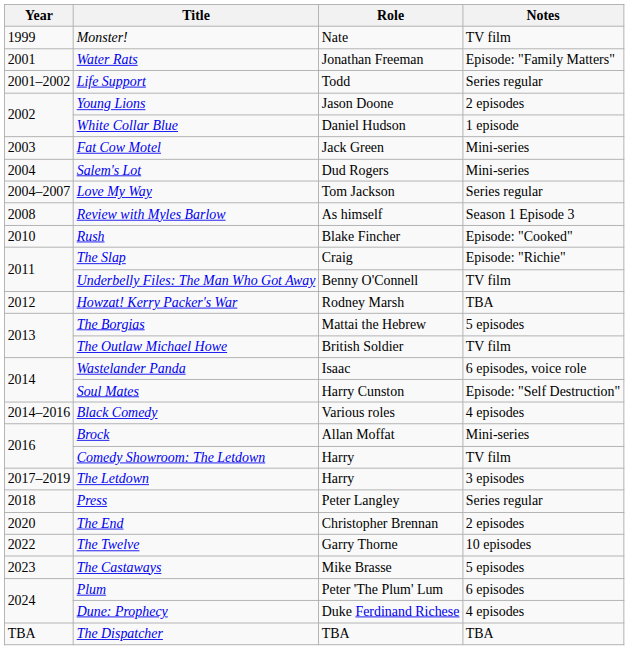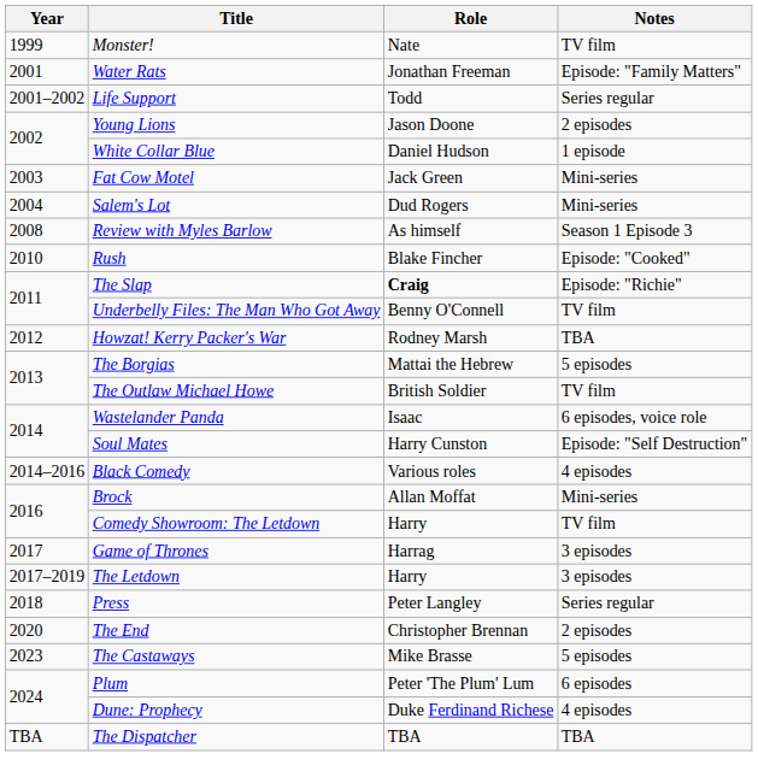 <table class="wikitable sortable">
 <tr>
 <th>Year</th>
 <th>Title</th>
 <th>Role</th>
 <th class="unsortable">Notes</th>
 </tr>
 <tr>
 <td>1999</td>
 <td><em>Monster!</em></td>
 <td>Nate</td>
 <td>TV film</td>
 </tr>
 <tr>
 <td>2001</td>
 <td><em><a href='#'>Water Rats</a></em></td>
 <td>Jonathan Freeman</td>
 <td>Episode: "Family Matters"</td>
 </tr>
 <tr>
 <td>2001–2002</td>
 <td><em><a href='#'>Life Support</a></em></td>
 <td>Todd</td>
 <td>Series regular</td>
 </tr>
 <tr>
 <td rowspan="2">2002</td>
 <td><em><a href='#'>Young Lions</a></em></td>
 <td>Jason Doone</td>
 <td>2 episodes</td>
 </tr>
 <tr>
 <td><em><a href='#'>White Collar Blue</a></em></td>
 <td>Daniel Hudson</td>
 <td>1 episode</td>
 </tr>
 <tr>
 <td>2003</td>
 <td><em><a href='#'>Fat Cow Motel</a></em></td>
 <td>Jack Green</td>
 <td>Mini-series</td>
 </tr>
 <tr>
 <td>2004</td>
 <td><em><a href='#'>Salem's Lot</a></em></td>
 <td>Dud Rogers</td>
 <td>Mini-series</td>
 </tr>
 <tr>
-<td>2004–2007</td>
-<td><em><a href='#'>Love My Way</a></em></td>
-<td>Tom Jackson</td>
-<td>Series regular</td>
-</tr>
-<tr>
 <td>2008</td>
 <td><em><a href='#'>Review with Myles Barlow</a></em></td>
 <td>As himself</td>
 <td>Season 1 Episode 3</td>
 </tr>
 <tr>
 <td>2010</td>
 <td><em><a href='#'>Rush</a></em></td>
 <td>Blake Fincher</td>
 <td>Episode: "Cooked"</td>
 </tr>
 <tr>
 <td rowspan="2">2011</td>
 <td><em><a href='#'>The Slap</a></em></td>
-<td>Craig</td>
+<td><strong>Craig</strong></td>
 <td>Episode: "Richie"</td>
 </tr>
 <tr>
 <td><em><a href='#'>Underbelly Files: The Man Who Got Away</a></em></td>
 <td>Benny O'Connell</td>
 <td>TV film</td>
 </tr>
 <tr>
 <td>2012</td>
 <td><em><a href='#'>Howzat! Kerry Packer's War</a></em></td>
 <td>Rodney Marsh</td>
 <td>TBA</td>
 </tr>
 <tr>
 <td rowspan="2">2013</td>
 <td><em><a href='#'>The Borgias</a></em></td>
 <td>Mattai the Hebrew</td>
 <td>5 episodes</td>
 </tr>
 <tr>
 <td><em><a href='#'>The Outlaw Michael Howe</a></em></td>
 <td>British Soldier</td>
 <td>TV film</td>
 </tr>
 <tr>
 <td rowspan="2">2014</td>
 <td><em><a href='#'>Wastelander Panda</a></em></td>
 <td>Isaac</td>
 <td>6 episodes, voice role</td>
 </tr>
 <tr>
 <td><em><a href='#'>Soul Mates</a></em></td>
 <td>Harry Cunston</td>
 <td>Episode: "Self Destruction"</td>
 </tr>
 <tr>
 <td>2014–2016</td>
 <td><em><a href='#'>Black Comedy</a></em></td>
 <td>Various roles</td>
 <td>4 episodes</td>
 </tr>
 <tr>
 <td rowspan="2">2016</td>
 <td><em><a href='#'>Brock</a></em></td>
 <td>Allan Moffat</td>
 <td>Mini-series</td>
 </tr>
 <tr>
 <td><em><a href='#'>Comedy Showroom: The Letdown</a></em></td>
 <td>Harry</td>
 <td>TV film</td>
 </tr>
 <tr>
+<td>2017</td>
+<td><em><a href='#'>Game of Thrones</a></em></td>
+<td>Harrag</td>
+<td>3 episodes</td>
+</tr>
+<tr>
 <td>2017–2019</td>
 <td><em><a href='#'>The Letdown</a></em></td>
 <td>Harry</td>
 <td>3 episodes</td>
 </tr>
 <tr>
 <td>2018</td>
 <td><em><a href='#'>Press</a></em></td>
 <td>Peter Langley</td>
 <td>Series regular</td>
 </tr>
 <tr>
 <td>2020</td>
 <td><em><a href='#'>The End</a></em></td>
 <td>Christopher Brennan</td>
 <td>2 episodes</td>
-</tr>
-<tr>
-<td>2022</td>
-<td><em><a href='#'>The Twelve</a></em></td>
-<td>Garry Thorne</td>
-<td>10 episodes</td>
 </tr>
 <tr>
 <td>2023</td>
 <td><em><a href='#'>The Castaways</a></em></td>
 <td>Mike Brasse</td>
 <td>5 episodes</td>
 </tr>
 <tr>
 <td rowspan="2">2024</td>
 <td><em><a href='#'>Plum</a></em></td>
 <td>Peter 'The Plum' Lum</td>
 <td>6 episodes</td>
 </tr>
 <tr>
 <td><em><a href='#'>Dune: Prophecy</a></em></td>
 <td>Duke <a href='#'>Ferdinand Richese</a></td>
 <td>4 episodes</td>
 </tr>
 <tr>
 <td>TBA</td>
 <td><em><a href='#'>The Dispatcher</a></em></td>
 <td>TBA</td>
 <td>TBA</td>
 </tr>
 </table>
